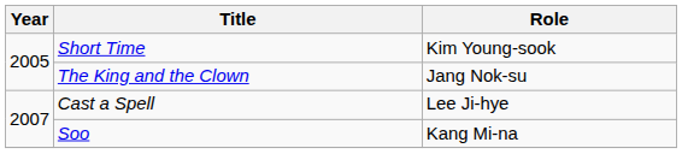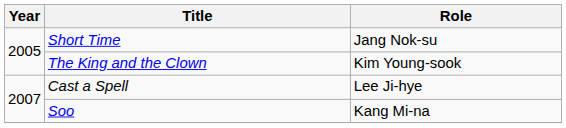 <table class="wikitable" style="width:600px">
 <tr>
 <th width=10>Year</th>
 <th>Title</th>
 <th>Role</th>
 </tr>
 <tr>
 <td rowspan=2>2005</td>
 <td><em><a href='#'>Short Time</a></em></td>
-<td>Kim Young-sook</td>
+<td>Jang Nok-su</td>
 </tr>
 <tr>
 <td><em><a href='#'>The King and the Clown</a></em></td>
-<td>Jang Nok-su</td>
+<td>Kim Young-sook</td>
 </tr>
 <tr>
 <td rowspan=2>2007</td>
 <td><em>Cast a Spell</em></td>
 <td>Lee Ji-hye</td>
 </tr>
 <tr>
 <td><em><a href='#'>Soo</a></em></td>
 <td>Kang Mi-na</td>
 </tr>
 <tr>
 </tr>
 </table>
